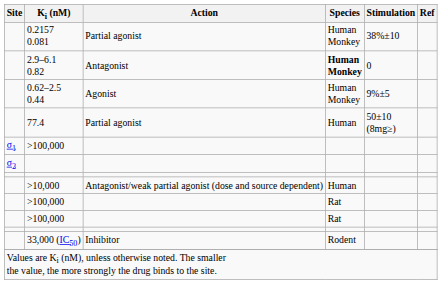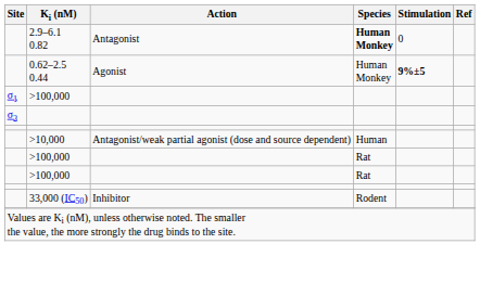 <table class="wikitable floatright" style="font-size:small;">
 <tr>
 <th>Site</th>
 <th>K<sub>i</sub> (nM)</th>
 <th>Action</th>
 <th>Species</th>
 <th>Stimulation</th>
 <th>Ref</th>
-</tr>
-<tr>
-<td></td>
-<td>0.2157 <br>0.081</td>
-<td>Partial agonist</td>
-<td>Human<br>Monkey</td>
-<td>38%±10</td>
-<td><br></td>
 </tr>
 <tr>
 <td></td>
 <td>2.9–6.1<br>0.82</td>
 <td>Antagonist</td>
 <td><strong>Human<br>Monkey</strong></td>
 <td>0</td>
 <td><br></td>
 </tr>
 <tr>
 <td></td>
 <td>0.62–2.5<br>0.44</td>
 <td>Agonist</td>
 <td>Human<br>Monkey</td>
-<td>9%±5</td>
+<td><strong>9%±5</strong></td>
 <td><br></td>
-</tr>
-<tr>
-<td></td>
-<td>77.4</td>
-<td>Partial agonist</td>
-<td>Human</td>
-<td>50±10<br>(8mg≥)</td>
-<td></td>
 </tr>
 <tr>
 <td><a href='#'>σ<sub>1</sub></a></td>
 <td>>100,000</td>
 <td></td>
 <td></td>
 <td></td>
 <td></td>
 </tr>
 <tr>
 <td><a href='#'>σ<sub>2</sub></a></td>
 <td></td>
 <td></td>
 <td></td>
 <td></td>
 <td></td>
 </tr>
 <tr>
 <td></td>
 <td></td>
 <td></td>
 <td></td>
 <td></td>
 <td></td>
 </tr>
 <tr>
 <td></td>
 <td>>10,000</td>
 <td>Antagonist/weak partial agonist (dose and source dependent)</td>
 <td>Human</td>
 <td></td>
 <td></td>
 </tr>
 <tr>
 <td></td>
 <td>>100,000</td>
 <td></td>
 <td>Rat</td>
 <td></td>
 <td></td>
 </tr>
 <tr>
 <td></td>
 <td>>100,000</td>
 <td></td>
 <td>Rat</td>
 <td></td>
 <td></td>
 </tr>
 <tr>
 <td></td>
 <td></td>
 <td></td>
 <td></td>
 <td></td>
 <td></td>
 </tr>
 <tr>
 <td></td>
 <td>33,000 (<a href='#'>IC<sub>50</sub></a>)</td>
 <td>Inhibitor</td>
 <td>Rodent</td>
 <td></td>
 <td></td>
 </tr>
 <tr>
 </tr>
 <tr class="sortbottom">
 <td colspan="6">Values are K<sub>i</sub> (nM), unless otherwise noted. The smaller<br>the value, the more strongly the drug binds to the site.</td>
 </tr>
 </table>
